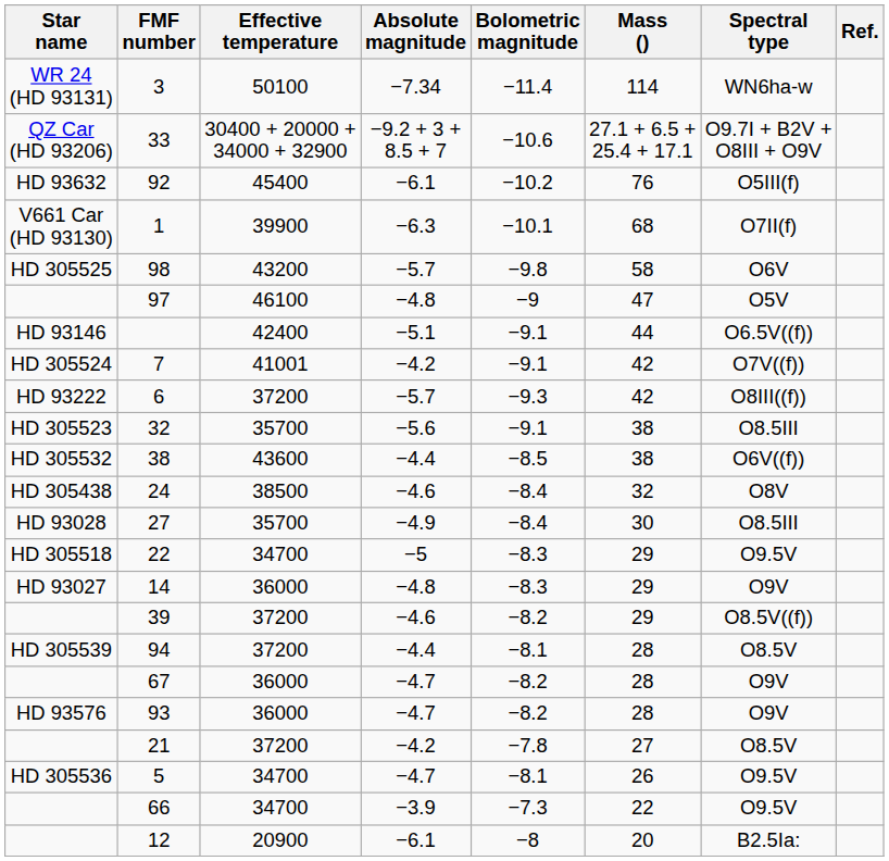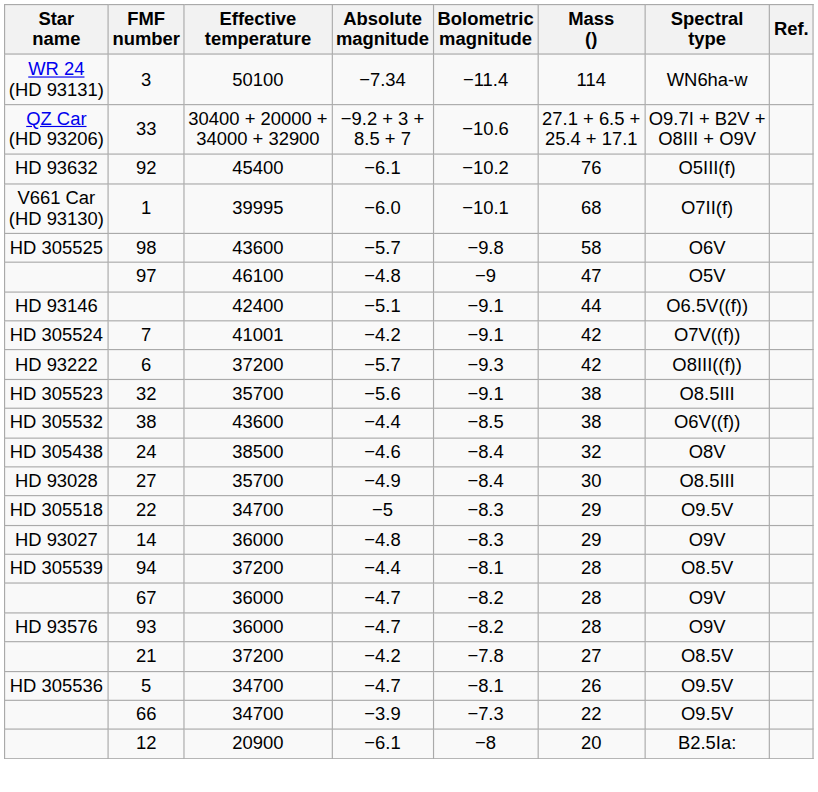 <table class="wikitable sortable" style="text-align:center;">
 <tr>
 <th>Star<br>name</th>
 <th>FMF<br>number</th>
 <th>Effective<br>temperature</th>
 <th>Absolute<br>magnitude</th>
 <th>Bolometric<br>magnitude</th>
 <th>Mass<br>()</th>
 <th>Spectral<br>type</th>
 <th>Ref.</th>
 </tr>
 <tr>
 <td><a href='#'>WR 24</a><br>(HD 93131)</td>
 <td>3</td>
 <td>50100</td>
 <td>−7.34</td>
 <td>−11.4</td>
 <td>114</td>
 <td>WN6ha-w</td>
 <td></td>
 </tr>
 <tr>
 <td><a href='#'>QZ Car</a><br>(HD 93206)</td>
 <td>33</td>
 <td>30400 + 20000 +<br>34000 + 32900</td>
 <td>−9.2 + 3 +<br>8.5 + 7</td>
 <td>−10.6</td>
 <td>27.1 + 6.5 +<br>25.4 + 17.1</td>
 <td>O9.7I + B2V +<br>O8III + O9V</td>
 <td></td>
 </tr>
 <tr>
 <td>HD 93632</td>
 <td>92</td>
 <td>45400</td>
 <td>−6.1</td>
 <td>−10.2</td>
 <td>76</td>
 <td>O5III(f)</td>
 <td></td>
 </tr>
 <tr>
 <td>V661 Car<br>(HD 93130)</td>
 <td>1</td>
-<td>39900</td>
-<td>−6.3</td>
+<td>39995</td>
+<td>−6.0</td>
 <td>−10.1</td>
 <td>68</td>
 <td>O7II(f)</td>
 <td></td>
 </tr>
 <tr>
 <td>HD 305525</td>
 <td>98</td>
-<td>43200</td>
+<td>43600</td>
 <td>−5.7</td>
 <td>−9.8</td>
 <td>58</td>
 <td>O6V</td>
 <td></td>
 </tr>
 <tr>
 <td></td>
 <td>97</td>
 <td>46100</td>
 <td>−4.8</td>
 <td>−9</td>
 <td>47</td>
 <td>O5V</td>
 <td></td>
 </tr>
 <tr>
 <td>HD 93146</td>
 <td></td>
 <td>42400</td>
 <td>−5.1</td>
 <td>−9.1</td>
 <td>44</td>
 <td>O6.5V((f))</td>
 <td></td>
 </tr>
 <tr>
 <td>HD 305524</td>
 <td>7</td>
 <td>41001</td>
 <td>−4.2</td>
 <td>−9.1</td>
 <td>42</td>
 <td>O7V((f))</td>
 <td></td>
 </tr>
 <tr>
 <td>HD 93222</td>
 <td>6</td>
 <td>37200</td>
 <td>−5.7</td>
 <td>−9.3</td>
 <td>42</td>
 <td>O8III((f))</td>
 <td></td>
 </tr>
 <tr>
 <td>HD 305523</td>
 <td>32</td>
 <td>35700</td>
 <td>−5.6</td>
 <td>−9.1</td>
 <td>38</td>
 <td>O8.5III</td>
 <td></td>
 </tr>
 <tr>
 <td>HD 305532</td>
 <td>38</td>
 <td>43600</td>
 <td>−4.4</td>
 <td>−8.5</td>
 <td>38</td>
 <td>O6V((f))</td>
 <td></td>
 </tr>
 <tr>
 <td>HD 305438</td>
 <td>24</td>
 <td>38500</td>
 <td>−4.6</td>
 <td>−8.4</td>
 <td>32</td>
 <td>O8V</td>
 <td></td>
 </tr>
 <tr>
 <td>HD 93028</td>
 <td>27</td>
 <td>35700</td>
 <td>−4.9</td>
 <td>−8.4</td>
 <td>30</td>
 <td>O8.5III</td>
 <td></td>
 </tr>
 <tr>
 <td>HD 305518</td>
 <td>22</td>
 <td>34700</td>
 <td>−5</td>
 <td>−8.3</td>
 <td>29</td>
 <td>O9.5V</td>
 <td></td>
 </tr>
 <tr>
 <td>HD 93027</td>
 <td>14</td>
 <td>36000</td>
 <td>−4.8</td>
 <td>−8.3</td>
 <td>29</td>
 <td>O9V</td>
 <td></td>
 </tr>
 <tr>
-<td></td>
-<td>39</td>
-<td>37200</td>
-<td>−4.6</td>
-<td>−8.2</td>
-<td>29</td>
-<td>O8.5V((f))</td>
-<td></td>
-</tr>
-<tr>
 <td>HD 305539</td>
 <td>94</td>
 <td>37200</td>
 <td>−4.4</td>
 <td>−8.1</td>
 <td>28</td>
 <td>O8.5V</td>
 <td></td>
 </tr>
 <tr>
 <td></td>
 <td>67</td>
 <td>36000</td>
 <td>−4.7</td>
 <td>−8.2</td>
 <td>28</td>
 <td>O9V</td>
 <td></td>
 </tr>
 <tr>
 <td>HD 93576</td>
 <td>93</td>
 <td>36000</td>
 <td>−4.7</td>
 <td>−8.2</td>
 <td>28</td>
 <td>O9V</td>
 <td></td>
 </tr>
 <tr>
 <td></td>
 <td>21</td>
 <td>37200</td>
 <td>−4.2</td>
 <td>−7.8</td>
 <td>27</td>
 <td>O8.5V</td>
 <td></td>
 </tr>
 <tr>
 <td>HD 305536</td>
 <td>5</td>
 <td>34700</td>
 <td>−4.7</td>
 <td>−8.1</td>
 <td>26</td>
 <td>O9.5V</td>
 <td></td>
 </tr>
 <tr>
 <td></td>
 <td>66</td>
 <td>34700</td>
 <td>−3.9</td>
 <td>−7.3</td>
 <td>22</td>
 <td>O9.5V</td>
 <td></td>
 </tr>
 <tr>
 <td></td>
 <td>12</td>
 <td>20900</td>
 <td>−6.1</td>
 <td>−8</td>
 <td>20</td>
 <td>B2.5Ia:</td>
 <td></td>
 </tr>
 <tr>
 </tr>
 </table>
